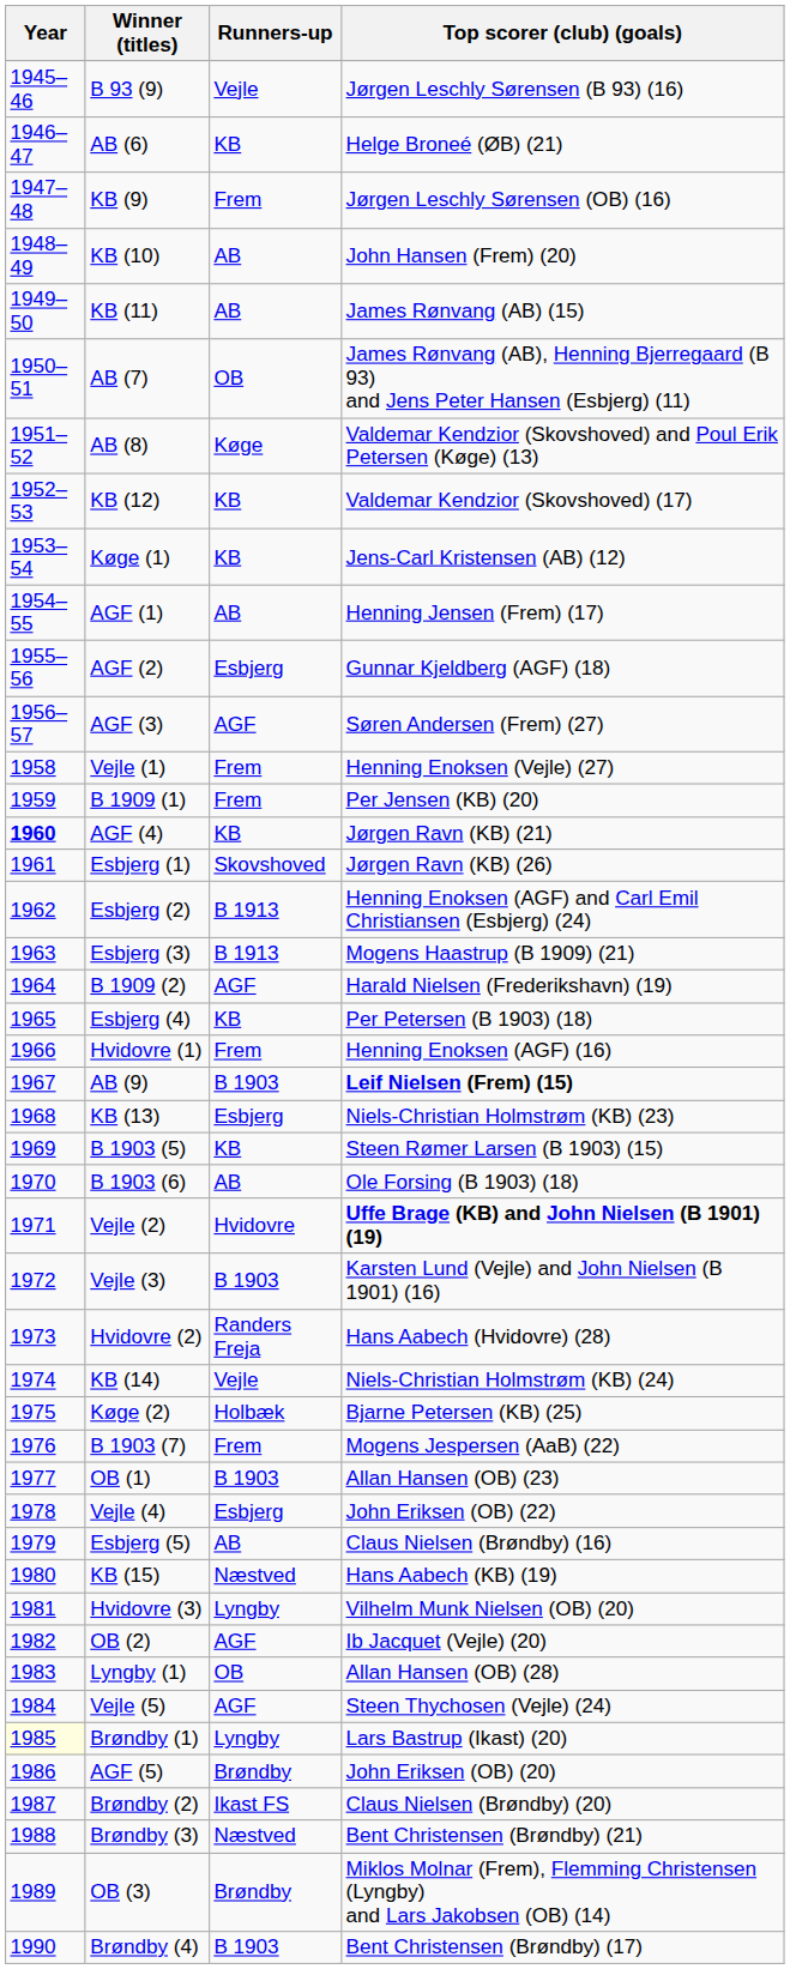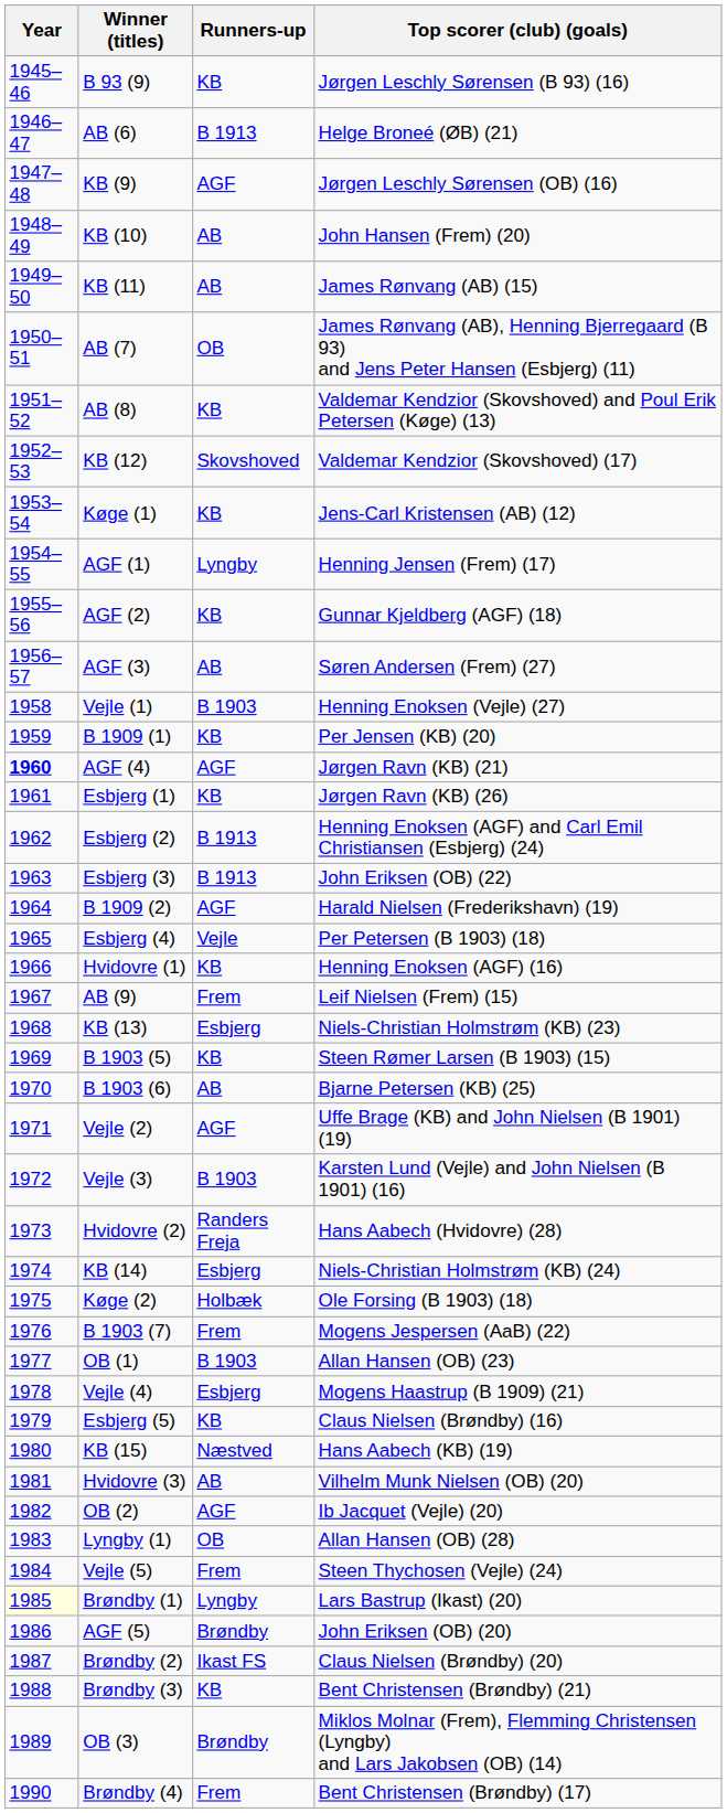 <table class="wikitable">
 <tr>
 <th>Year</th>
 <th>Winner (titles)</th>
 <th>Runners-up</th>
 <th>Top scorer (club) (goals)</th>
 </tr>
 <tr>
 <td><a href='#'>1945–46</a></td>
 <td><a href='#'>B 93</a> (9)</td>
-<td><a href='#'>Vejle</a></td>
+<td><a href='#'>KB</a></td>
 <td><a href='#'>Jørgen Leschly Sørensen</a> (B 93) (16)</td>
 </tr>
 <tr>
 <td><a href='#'>1946–47</a></td>
 <td><a href='#'>AB</a> (6)</td>
-<td><a href='#'>KB</a></td>
+<td><a href='#'>B 1913</a></td>
 <td><a href='#'>Helge Broneé</a> (ØB) (21)</td>
 </tr>
 <tr>
 <td><a href='#'>1947–48</a></td>
 <td><a href='#'>KB</a> (9)</td>
-<td><a href='#'>Frem</a></td>
+<td><a href='#'>AGF</a></td>
 <td><a href='#'>Jørgen Leschly Sørensen</a> (OB) (16)</td>
 </tr>
 <tr>
 <td><a href='#'>1948–49</a></td>
 <td><a href='#'>KB</a> (10)</td>
 <td><a href='#'>AB</a></td>
 <td><a href='#'>John Hansen</a> (Frem) (20)</td>
 </tr>
 <tr>
 <td><a href='#'>1949–50</a></td>
 <td><a href='#'>KB</a> (11)</td>
 <td><a href='#'>AB</a></td>
 <td><a href='#'>James Rønvang</a> (AB) (15)</td>
 </tr>
 <tr>
 <td><a href='#'>1950–51</a></td>
 <td><a href='#'>AB</a> (7)</td>
 <td><a href='#'>OB</a></td>
 <td><a href='#'>James Rønvang</a> (AB), <a href='#'>Henning Bjerregaard</a> (B 93) <br>and <a href='#'>Jens Peter Hansen</a> (Esbjerg) (11)</td>
 </tr>
 <tr>
 <td><a href='#'>1951–52</a></td>
 <td><a href='#'>AB</a> (8)</td>
-<td><a href='#'>Køge</a></td>
+<td><a href='#'>KB</a></td>
 <td><a href='#'>Valdemar Kendzior</a> (Skovshoved) and <a href='#'>Poul Erik Petersen</a> (Køge) (13)</td>
 </tr>
 <tr>
 <td><a href='#'>1952–53</a></td>
 <td><a href='#'>KB</a> (12)</td>
-<td><a href='#'>KB</a></td>
+<td><a href='#'>Skovshoved</a></td>
 <td><a href='#'>Valdemar Kendzior</a> (Skovshoved) (17)</td>
 </tr>
 <tr>
 <td><a href='#'>1953–54</a></td>
 <td><a href='#'>Køge</a> (1)</td>
 <td><a href='#'>KB</a></td>
 <td><a href='#'>Jens-Carl Kristensen</a> (AB) (12)</td>
 </tr>
 <tr>
 <td><a href='#'>1954–55</a></td>
 <td><a href='#'>AGF</a> (1)</td>
-<td><a href='#'>AB</a></td>
+<td><a href='#'>Lyngby</a></td>
 <td><a href='#'>Henning Jensen</a> (Frem) (17)</td>
 </tr>
 <tr>
 <td><a href='#'>1955–56</a></td>
 <td><a href='#'>AGF</a> (2)</td>
-<td><a href='#'>Esbjerg</a></td>
+<td><a href='#'>KB</a></td>
 <td><a href='#'>Gunnar Kjeldberg</a> (AGF) (18)</td>
 </tr>
 <tr>
 <td><a href='#'>1956–57</a></td>
 <td><a href='#'>AGF</a> (3)</td>
-<td><a href='#'>AGF</a></td>
+<td><a href='#'>AB</a></td>
 <td><a href='#'>Søren Andersen</a> (Frem) (27)</td>
 </tr>
 <tr>
 <td><a href='#'>1958</a></td>
 <td><a href='#'>Vejle</a> (1)</td>
-<td><a href='#'>Frem</a></td>
+<td><a href='#'>B 1903</a></td>
 <td><a href='#'>Henning Enoksen</a> (Vejle) (27)</td>
 </tr>
 <tr>
 <td><a href='#'>1959</a></td>
 <td><a href='#'>B 1909</a> (1)</td>
-<td><a href='#'>Frem</a></td>
+<td><a href='#'>KB</a></td>
 <td><a href='#'>Per Jensen</a> (KB) (20)</td>
 </tr>
 <tr>
 <td><strong><a href='#'>1960</a></strong></td>
 <td><a href='#'>AGF</a> (4)</td>
-<td><a href='#'>KB</a></td>
+<td><a href='#'>AGF</a></td>
 <td><a href='#'>Jørgen Ravn</a> (KB) (21)</td>
 </tr>
 <tr>
 <td><a href='#'>1961</a></td>
 <td><a href='#'>Esbjerg</a> (1)</td>
-<td><a href='#'>Skovshoved</a></td>
+<td><a href='#'>KB</a></td>
 <td><a href='#'>Jørgen Ravn</a> (KB) (26)</td>
 </tr>
 <tr>
 <td><a href='#'>1962</a></td>
 <td><a href='#'>Esbjerg</a> (2)</td>
 <td><a href='#'>B 1913</a></td>
 <td><a href='#'>Henning Enoksen</a> (AGF) and <a href='#'>Carl Emil Christiansen</a> (Esbjerg) (24)</td>
 </tr>
 <tr>
 <td><a href='#'>1963</a></td>
 <td><a href='#'>Esbjerg</a> (3)</td>
 <td><a href='#'>B 1913</a></td>
-<td><a href='#'>Mogens Haastrup</a> (B 1909) (21)</td>
+<td><a href='#'>John Eriksen</a> (OB) (22)</td>
 </tr>
 <tr>
 <td><a href='#'>1964</a></td>
 <td><a href='#'>B 1909</a> (2)</td>
 <td><a href='#'>AGF</a></td>
 <td><a href='#'>Harald Nielsen</a> (Frederikshavn) (19)</td>
 </tr>
 <tr>
 <td><a href='#'>1965</a></td>
 <td><a href='#'>Esbjerg</a> (4)</td>
-<td><a href='#'>KB</a></td>
+<td><a href='#'>Vejle</a></td>
 <td><a href='#'>Per Petersen</a> (B 1903) (18)</td>
 </tr>
 <tr>
 <td><a href='#'>1966</a></td>
 <td><a href='#'>Hvidovre</a> (1)</td>
-<td><a href='#'>Frem</a></td>
+<td><a href='#'>KB</a></td>
 <td><a href='#'>Henning Enoksen</a> (AGF) (16)</td>
 </tr>
 <tr>
 <td><a href='#'>1967</a></td>
 <td><a href='#'>AB</a> (9)</td>
-<td><a href='#'>B 1903</a></td>
-<td><strong><a href='#'>Leif Nielsen</a> (Frem) (15)</strong></td>
+<td><a href='#'>Frem</a></td>
+<td><a href='#'>Leif Nielsen</a> (Frem) (15)</td>
 </tr>
 <tr>
 <td><a href='#'>1968</a></td>
 <td><a href='#'>KB</a> (13)</td>
 <td><a href='#'>Esbjerg</a></td>
 <td><a href='#'>Niels-Christian Holmstrøm</a> (KB) (23)</td>
 </tr>
 <tr>
 <td><a href='#'>1969</a></td>
 <td><a href='#'>B 1903</a> (5)</td>
 <td><a href='#'>KB</a></td>
 <td><a href='#'>Steen Rømer Larsen</a> (B 1903) (15)</td>
 </tr>
 <tr>
 <td><a href='#'>1970</a></td>
 <td><a href='#'>B 1903</a> (6)</td>
 <td><a href='#'>AB</a></td>
-<td><a href='#'>Ole Forsing</a> (B 1903) (18)</td>
+<td><a href='#'>Bjarne Petersen</a> (KB) (25)</td>
 </tr>
 <tr>
 <td><a href='#'>1971</a></td>
 <td><a href='#'>Vejle</a> (2)</td>
-<td><a href='#'>Hvidovre</a></td>
-<td><strong><a href='#'>Uffe Brage</a> (KB) and <a href='#'>John Nielsen</a> (B 1901) (19)</strong></td>
+<td><a href='#'>AGF</a></td>
+<td><a href='#'>Uffe Brage</a> (KB) and <a href='#'>John Nielsen</a> (B 1901) (19)</td>
 </tr>
 <tr>
 <td><a href='#'>1972</a></td>
 <td><a href='#'>Vejle</a> (3)</td>
 <td><a href='#'>B 1903</a></td>
 <td><a href='#'>Karsten Lund</a> (Vejle) and <a href='#'>John Nielsen</a> (B 1901) (16)</td>
 </tr>
 <tr>
 <td><a href='#'>1973</a></td>
 <td><a href='#'>Hvidovre</a> (2)</td>
 <td><a href='#'>Randers Freja</a></td>
 <td><a href='#'>Hans Aabech</a> (Hvidovre) (28)</td>
 </tr>
 <tr>
 <td><a href='#'>1974</a></td>
 <td><a href='#'>KB</a> (14)</td>
-<td><a href='#'>Vejle</a></td>
+<td><a href='#'>Esbjerg</a></td>
 <td><a href='#'>Niels-Christian Holmstrøm</a> (KB) (24)</td>
 </tr>
 <tr>
 <td><a href='#'>1975</a></td>
 <td><a href='#'>Køge</a> (2)</td>
 <td><a href='#'>Holbæk</a></td>
-<td><a href='#'>Bjarne Petersen</a> (KB) (25)</td>
+<td><a href='#'>Ole Forsing</a> (B 1903) (18)</td>
 </tr>
 <tr>
 <td><a href='#'>1976</a></td>
 <td><a href='#'>B 1903</a> (7)</td>
 <td><a href='#'>Frem</a></td>
 <td><a href='#'>Mogens Jespersen</a> (AaB) (22)</td>
 </tr>
 <tr>
 <td><a href='#'>1977</a></td>
 <td><a href='#'>OB</a> (1)</td>
 <td><a href='#'>B 1903</a></td>
 <td><a href='#'>Allan Hansen</a> (OB) (23)</td>
 </tr>
 <tr>
 <td><a href='#'>1978</a></td>
 <td><a href='#'>Vejle</a> (4)</td>
 <td><a href='#'>Esbjerg</a></td>
-<td><a href='#'>John Eriksen</a> (OB) (22)</td>
+<td><a href='#'>Mogens Haastrup</a> (B 1909) (21)</td>
 </tr>
 <tr>
 <td><a href='#'>1979</a></td>
 <td><a href='#'>Esbjerg</a> (5)</td>
-<td><a href='#'>AB</a></td>
+<td><a href='#'>KB</a></td>
 <td><a href='#'>Claus Nielsen</a> (Brøndby) (16)</td>
 </tr>
 <tr>
 <td><a href='#'>1980</a></td>
 <td><a href='#'>KB</a> (15)</td>
 <td><a href='#'>Næstved</a></td>
 <td><a href='#'>Hans Aabech</a> (KB) (19)</td>
 </tr>
 <tr>
 <td><a href='#'>1981</a></td>
 <td><a href='#'>Hvidovre</a> (3)</td>
-<td><a href='#'>Lyngby</a></td>
+<td><a href='#'>AB</a></td>
 <td><a href='#'>Vilhelm Munk Nielsen</a> (OB) (20)</td>
 </tr>
 <tr>
 <td><a href='#'>1982</a></td>
 <td><a href='#'>OB</a> (2)</td>
 <td><a href='#'>AGF</a></td>
 <td><a href='#'>Ib Jacquet</a> (Vejle) (20)</td>
 </tr>
 <tr>
 <td><a href='#'>1983</a></td>
 <td><a href='#'>Lyngby</a> (1)</td>
 <td><a href='#'>OB</a></td>
 <td><a href='#'>Allan Hansen</a> (OB) (28)</td>
 </tr>
 <tr>
 <td><a href='#'>1984</a></td>
 <td><a href='#'>Vejle</a> (5)</td>
-<td><a href='#'>AGF</a></td>
+<td><a href='#'>Frem</a></td>
 <td><a href='#'>Steen Thychosen</a> (Vejle) (24)</td>
 </tr>
 <tr>
 <td style="background: lightyellow;"><a href='#'>1985</a></td>
 <td><a href='#'>Brøndby</a> (1)</td>
 <td><a href='#'>Lyngby</a></td>
 <td><a href='#'>Lars Bastrup</a> (Ikast) (20)</td>
 </tr>
 <tr>
 <td><a href='#'>1986</a></td>
 <td><a href='#'>AGF</a> (5)</td>
 <td><a href='#'>Brøndby</a></td>
 <td><a href='#'>John Eriksen</a> (OB) (20)</td>
 </tr>
 <tr>
 <td><a href='#'>1987</a></td>
 <td><a href='#'>Brøndby</a> (2)</td>
 <td><a href='#'>Ikast FS</a></td>
 <td><a href='#'>Claus Nielsen</a> (Brøndby) (20)</td>
 </tr>
 <tr>
 <td><a href='#'>1988</a></td>
 <td><a href='#'>Brøndby</a> (3)</td>
-<td><a href='#'>Næstved</a></td>
+<td><a href='#'>KB</a></td>
 <td><a href='#'>Bent Christensen</a> (Brøndby) (21)</td>
 </tr>
 <tr>
 <td><a href='#'>1989</a></td>
 <td><a href='#'>OB</a> (3)</td>
 <td><a href='#'>Brøndby</a></td>
 <td><a href='#'>Miklos Molnar</a> (Frem), <a href='#'>Flemming Christensen</a> (Lyngby) <br>and <a href='#'>Lars Jakobsen</a> (OB) (14)</td>
 </tr>
 <tr>
 <td><a href='#'>1990</a></td>
 <td><a href='#'>Brøndby</a> (4)</td>
-<td><a href='#'>B 1903</a></td>
+<td><a href='#'>Frem</a></td>
 <td><a href='#'>Bent Christensen</a> (Brøndby) (17)</td>
 </tr>
 </table>
